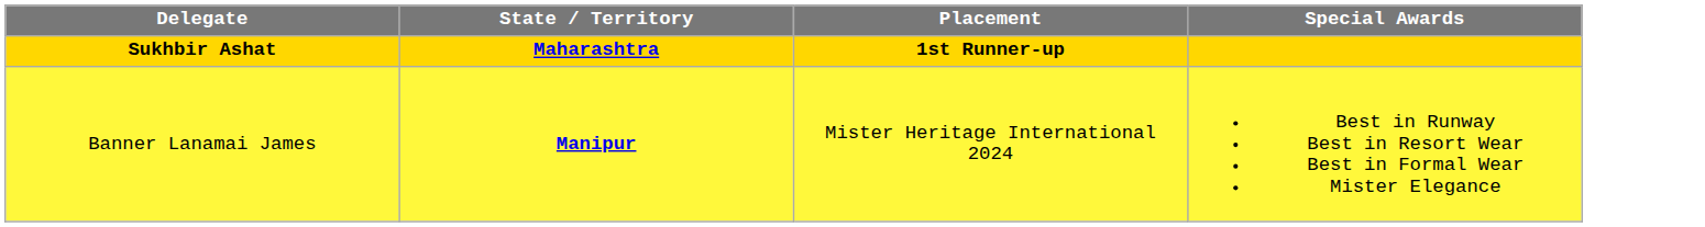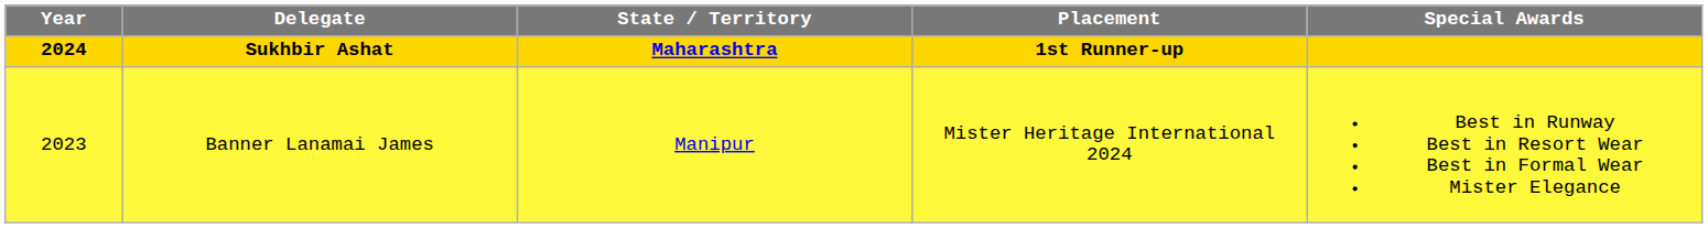 <table class="wikitable sortable" style="font-size: 95%; text-align:center">
 <tr>
+<th width="70" style="background-color:#787878;color:#FFFFFF;">Year</th>
 <th width="250" style="background-color:#787878;color:#FFFFFF;">Delegate</th>
 <th width="250" style="background-color:#787878;color:#FFFFFF;">State / Territory</th>
 <th width="250" style="background-color:#787878;color:#FFFFFF;">Placement</th>
 <th width="250" style="background-color:#787878;color:#FFFFFF;">Special Awards</th>
 </tr>
 <tr style="background-color:gold; font-weight: bold">
+<td> 2024</td>
 <td>Sukhbir Ashat</td>
 <td><a href='#'>Maharashtra</a></td>
 <td>1st Runner-up</td>
 <td></td>
 </tr>
 <tr style="background:#FFF83B;">
+<td> 2023</td>
 <td>Banner Lanamai James</td>
-<td><strong><a href='#'>Manipur</a></strong></td>
+<td><a href='#'>Manipur</a></td>
 <td>Mister Heritage International 2024</td>
 <td><br><ul><li>Best in Runway</li><li>Best in Resort Wear</li><li>Best in Formal Wear</li><li>Mister Elegance</li></ul></td>
 </tr>
 </table>
